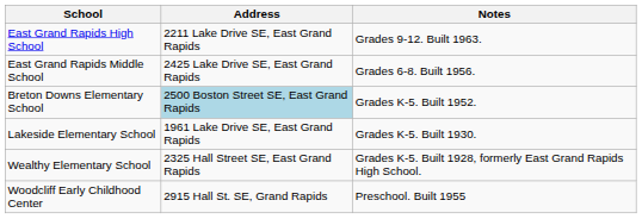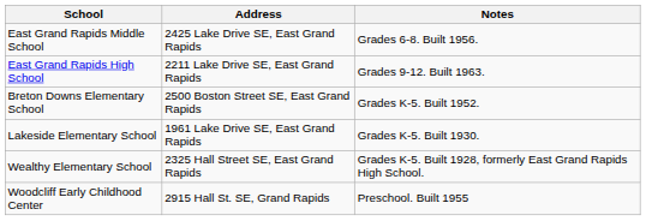 <table class="wikitable">
 <tr>
 <th>School</th>
 <th>Address</th>
 <th>Notes</th>
 </tr>
 <tr>
+<td>East Grand Rapids Middle School</td>
+<td>2425 Lake Drive SE, East Grand Rapids</td>
+<td>Grades 6-8. Built 1956.</td>
+</tr>
+<tr>
 <td><a href='#'>East Grand Rapids High School</a></td>
 <td>2211 Lake Drive SE, East Grand Rapids</td>
 <td>Grades 9-12. Built 1963.</td>
 </tr>
 <tr>
-<td>East Grand Rapids Middle School</td>
-<td>2425 Lake Drive SE, East Grand Rapids</td>
-<td>Grades 6-8. Built 1956.</td>
-</tr>
-<tr>
 <td>Breton Downs Elementary School</td>
-<td style="background: lightblue;">2500 Boston Street SE, East Grand Rapids</td>
+<td>2500 Boston Street SE, East Grand Rapids</td>
 <td>Grades K-5. Built 1952.</td>
 </tr>
 <tr>
 <td>Lakeside Elementary School</td>
 <td>1961 Lake Drive SE, East Grand Rapids</td>
 <td>Grades K-5. Built 1930.</td>
 </tr>
 <tr>
 <td>Wealthy Elementary School</td>
 <td>2325 Hall Street SE, East Grand Rapids</td>
 <td>Grades K-5. Built 1928, formerly East Grand Rapids High School.</td>
 </tr>
 <tr>
 <td>Woodcliff Early Childhood Center</td>
 <td>2915 Hall St. SE, Grand Rapids</td>
 <td>Preschool. Built 1955</td>
 </tr>
 </table>
